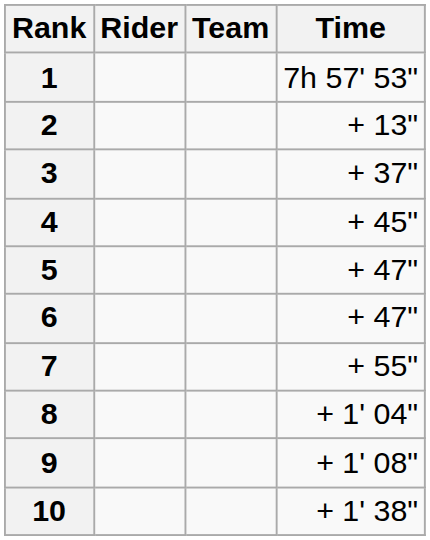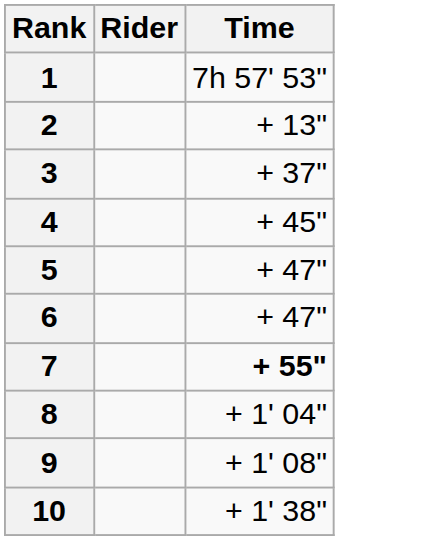 <table class="wikitable" margin-bottom:0;">
 <tr>
 <th scope="col">Rank</th>
 <th scope="col">Rider</th>
-<th scope="col">Team</th>
 <th scope="col">Time</th>
 </tr>
 <tr>
 <th scope="row">1</th>
 <td> </td>
-<td></td>
 <td align="right">7h 57' 53"</td>
 </tr>
 <tr>
 <th scope="row">2</th>
-<td></td>
 <td></td>
 <td align="right">+ 13"</td>
 </tr>
 <tr>
 <th scope="row">3</th>
 <td></td>
-<td></td>
 <td align="right">+ 37"</td>
 </tr>
 <tr>
 <th scope="row">4</th>
-<td></td>
 <td></td>
 <td align="right">+ 45"</td>
 </tr>
 <tr>
 <th scope="row">5</th>
 <td></td>
-<td></td>
 <td align="right">+ 47"</td>
 </tr>
 <tr>
 <th scope="row">6</th>
-<td></td>
 <td></td>
 <td align="right">+ 47"</td>
 </tr>
 <tr>
 <th scope="row">7</th>
 <td></td>
-<td></td>
-<td align="right">+ 55"</td>
+<td align="right"><strong>+ 55"</strong></td>
 </tr>
 <tr>
 <th scope="row">8</th>
-<td></td>
 <td></td>
 <td align="right">+ 1' 04"</td>
 </tr>
 <tr>
 <th scope="row">9</th>
 <td></td>
-<td></td>
 <td align="right">+ 1' 08"</td>
 </tr>
 <tr>
 <th scope="row">10</th>
 <td></td>
-<td></td>
 <td align="right">+ 1' 38"</td>
 </tr>
 </table>
